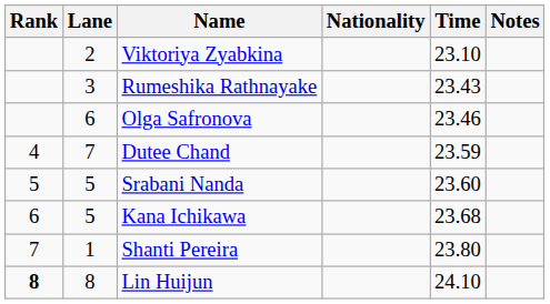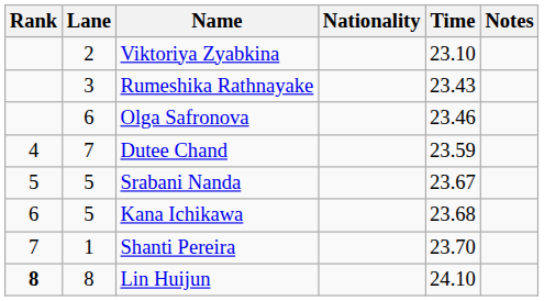 <table class="wikitable sortable" style="text-align:center">
 <tr>
 <th>Rank</th>
 <th>Lane</th>
 <th>Name</th>
 <th>Nationality</th>
 <th>Time</th>
 <th>Notes</th>
 </tr>
 <tr>
 <td></td>
 <td>2</td>
 <td align=left><a href='#'>Viktoriya Zyabkina</a></td>
 <td align=left></td>
 <td>23.10</td>
 <td></td>
 </tr>
 <tr>
 <td></td>
 <td>3</td>
 <td align=left><a href='#'>Rumeshika Rathnayake</a></td>
 <td align=left></td>
 <td>23.43</td>
 <td></td>
 </tr>
 <tr>
 <td></td>
 <td>6</td>
 <td align=left><a href='#'>Olga Safronova</a></td>
 <td align=left></td>
 <td>23.46</td>
 <td></td>
 </tr>
 <tr>
 <td>4</td>
 <td>7</td>
 <td align=left><a href='#'>Dutee Chand</a></td>
 <td align=left></td>
 <td>23.59</td>
 <td></td>
 </tr>
 <tr>
 <td>5</td>
 <td>5</td>
 <td align=left><a href='#'>Srabani Nanda</a></td>
 <td align=left></td>
-<td>23.60</td>
+<td>23.67</td>
 <td></td>
 </tr>
 <tr>
 <td>6</td>
 <td>5</td>
 <td align=left><a href='#'>Kana Ichikawa</a></td>
 <td align=left></td>
 <td>23.68</td>
 <td></td>
 </tr>
 <tr>
 <td>7</td>
 <td>1</td>
 <td align=left><a href='#'>Shanti Pereira</a></td>
 <td align=left></td>
-<td>23.80</td>
+<td>23.70</td>
 <td></td>
 </tr>
 <tr>
 <td><strong>8</strong></td>
 <td>8</td>
 <td align=left><a href='#'>Lin Huijun</a></td>
 <td align=left></td>
 <td>24.10</td>
 <td></td>
 </tr>
 </table>
